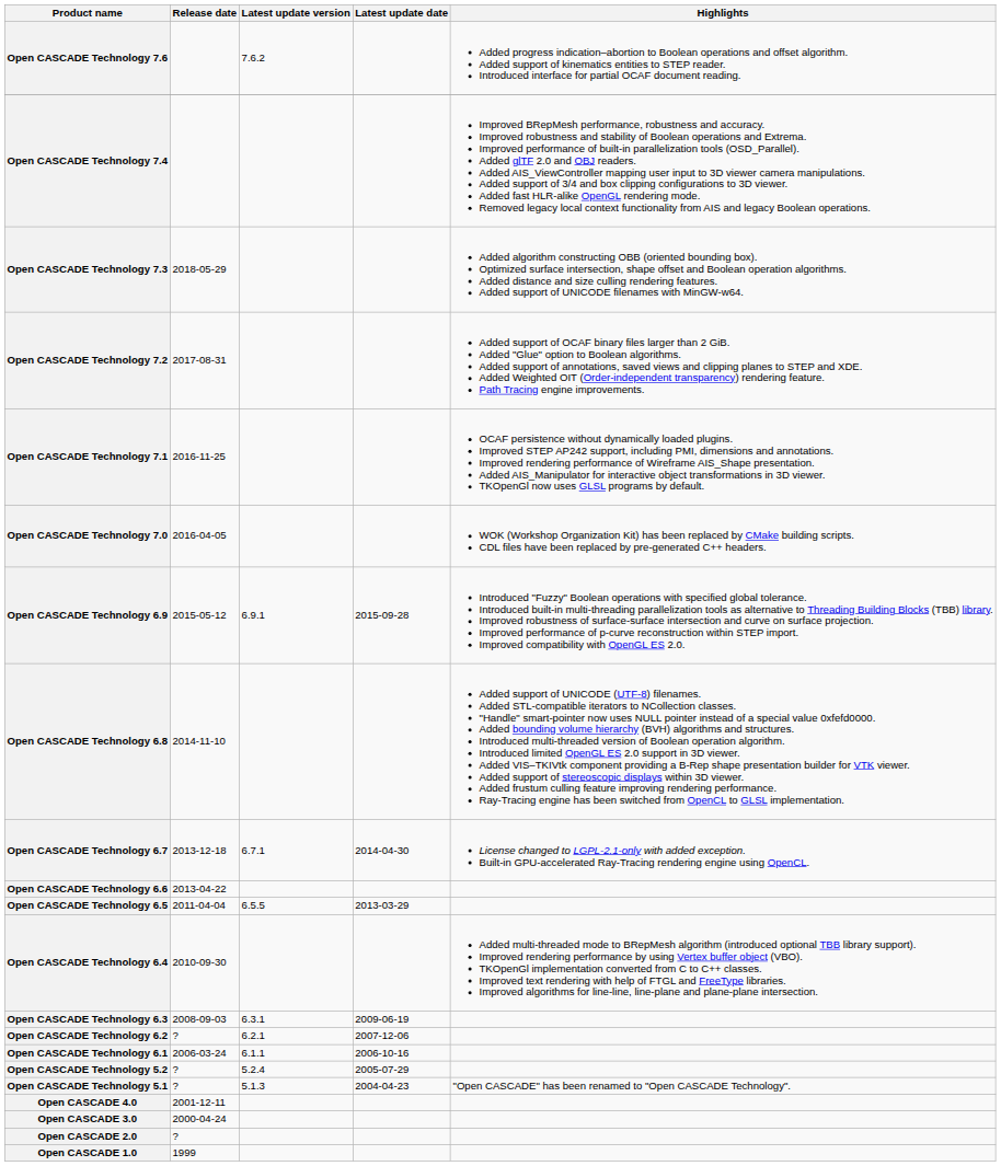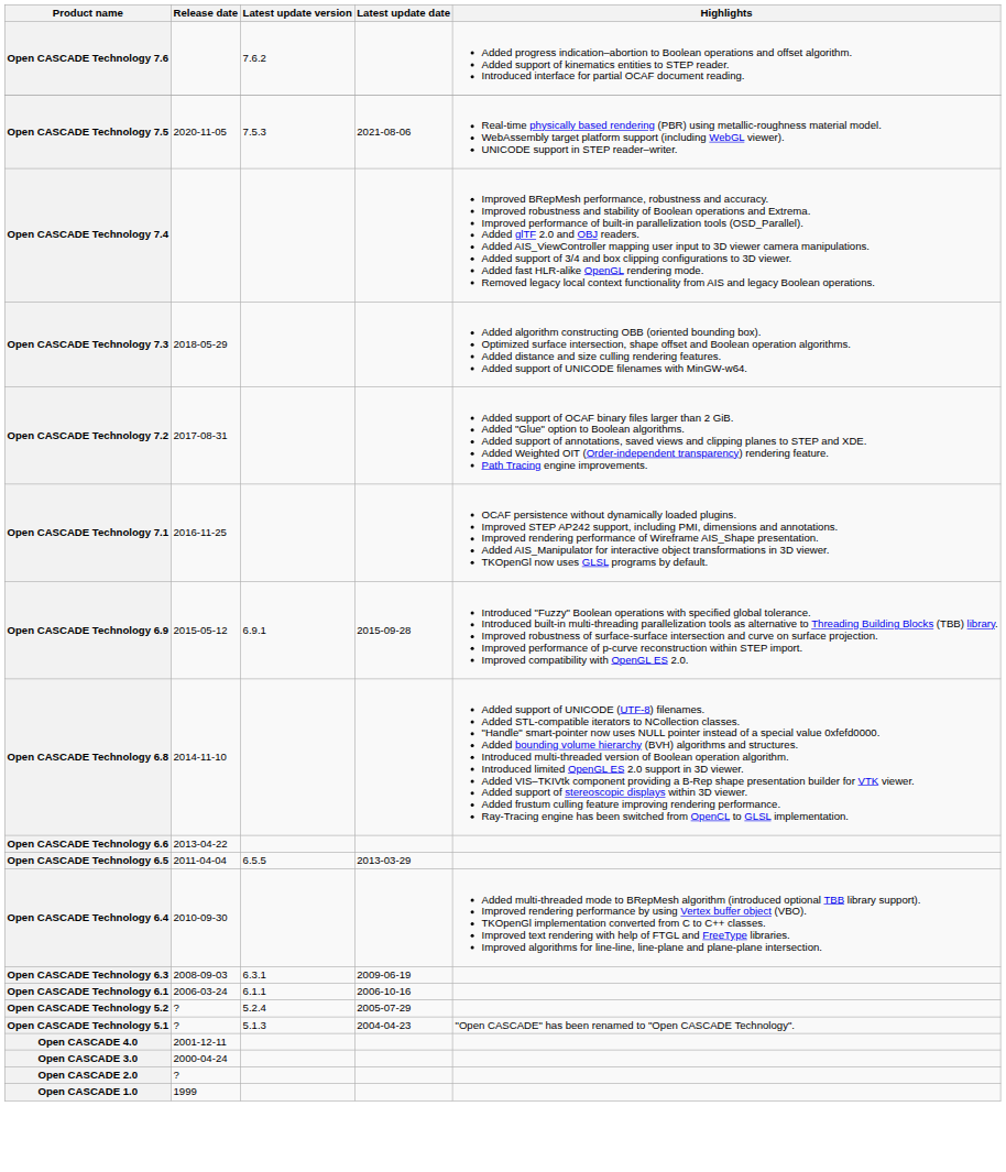 <table class="wikitable">
 <tr>
 <th>Product name</th>
 <th>Release date</th>
 <th>Latest update version</th>
 <th>Latest update date</th>
 <th>Highlights</th>
 </tr>
 <tr>
 <th>Open CASCADE Technology 7.6</th>
 <td></td>
 <td>7.6.2</td>
 <td></td>
 <td><br><ul><li>Added progress indication–abortion to Boolean operations and offset algorithm.</li><li>Added support of kinematics entities to STEP reader.</li><li>Introduced interface for partial OCAF document reading.</li></ul></td>
 </tr>
 <tr>
+</tr>
+<tr>
+<th>Open CASCADE Technology 7.5</th>
+<td>2020-11-05</td>
+<td>7.5.3</td>
+<td>2021-08-06</td>
+<td><br><ul><li>Real-time <a href='#'>physically based rendering</a> (PBR) using metallic-roughness material model.</li><li>WebAssembly target platform support (including <a href='#'>WebGL</a> viewer).</li><li>UNICODE support in STEP reader–writer.</li></ul></td>
 </tr>
 <tr>
 <th>Open CASCADE Technology 7.4</th>
 <td></td>
 <td></td>
 <td></td>
 <td><br><ul><li>Improved BRepMesh performance, robustness and accuracy.</li><li>Improved robustness and stability of Boolean operations and Extrema.</li><li>Improved performance of built-in parallelization tools (OSD_Parallel).</li><li>Added <a href='#'>glTF</a> 2.0 and <a href='#'>OBJ</a> readers.</li><li>Added AIS_ViewController mapping user input to 3D viewer camera manipulations.</li><li>Added support of 3/4 and box clipping configurations to 3D viewer.</li><li>Added fast HLR-alike <a href='#'>OpenGL</a> rendering mode.</li><li>Removed legacy local context functionality from AIS and legacy Boolean operations.</li></ul></td>
 </tr>
 <tr>
 <th>Open CASCADE Technology 7.3</th>
 <td>2018-05-29</td>
 <td></td>
 <td></td>
 <td><br><ul><li>Added algorithm constructing OBB (oriented bounding box).</li><li>Optimized surface intersection, shape offset and Boolean operation algorithms.</li><li>Added distance and size culling rendering features.</li><li>Added support of UNICODE filenames with MinGW-w64.</li></ul></td>
 </tr>
 <tr>
 <th>Open CASCADE Technology 7.2</th>
 <td>2017-08-31</td>
 <td></td>
 <td></td>
 <td><br><ul><li>Added support of OCAF binary files larger than 2 GiB.</li><li>Added "Glue" option to Boolean algorithms.</li><li>Added support of annotations, saved views and clipping planes to STEP and XDE.</li><li>Added Weighted OIT (<a href='#'>Order-independent transparency</a>) rendering feature.</li><li><a href='#'>Path Tracing</a> engine improvements.</li></ul></td>
 </tr>
 <tr>
 <th>Open CASCADE Technology 7.1</th>
 <td>2016-11-25</td>
 <td></td>
 <td></td>
 <td><br><ul><li>OCAF persistence without dynamically loaded plugins.</li><li>Improved STEP AP242 support, including PMI, dimensions and annotations.</li><li>Improved rendering performance of Wireframe AIS_Shape presentation.</li><li>Added AIS_Manipulator for interactive object transformations in 3D viewer.</li><li>TKOpenGl now uses <a href='#'>GLSL</a> programs by default.</li></ul></td>
 </tr>
 <tr>
-<th>Open CASCADE Technology 7.0</th>
-<td>2016-04-05</td>
-<td></td>
-<td></td>
-<td><br><ul><li>WOK (Workshop Organization Kit) has been replaced by <a href='#'>CMake</a> building scripts.</li><li>CDL files have been replaced by pre-generated C++ headers.</li></ul></td>
-</tr>
-<tr>
 <th>Open CASCADE Technology 6.9</th>
 <td>2015-05-12</td>
 <td>6.9.1</td>
 <td>2015-09-28</td>
 <td><br><ul><li>Introduced "Fuzzy" Boolean operations with specified global tolerance.</li><li>Introduced built-in multi-threading parallelization tools as alternative to <a href='#'>Threading Building Blocks</a> (TBB) <a href='#'>library</a>.</li><li>Improved robustness of surface-surface intersection and curve on surface projection.</li><li>Improved performance of p-curve reconstruction within STEP import.</li><li>Improved compatibility with <a href='#'>OpenGL ES</a> 2.0.</li></ul></td>
 </tr>
 <tr>
 <th>Open CASCADE Technology 6.8</th>
 <td>2014-11-10</td>
 <td></td>
 <td></td>
 <td><br><ul><li>Added support of UNICODE (<a href='#'>UTF-8</a>) filenames.</li><li>Added STL-compatible iterators to NCollection classes.</li><li>"Handle" smart-pointer now uses NULL pointer instead of a special value 0xfefd0000.</li><li>Added <a href='#'>bounding volume hierarchy</a> (BVH) algorithms and structures.</li><li>Introduced multi-threaded version of Boolean operation algorithm.</li><li>Introduced limited <a href='#'>OpenGL ES</a> 2.0 support in 3D viewer.</li><li>Added VIS–TKIVtk component providing a B-Rep shape presentation builder for <a href='#'>VTK</a> viewer.</li><li>Added support of <a href='#'>stereoscopic displays</a> within 3D viewer.</li><li>Added frustum culling feature improving rendering performance.</li><li>Ray-Tracing engine has been switched from <a href='#'>OpenCL</a> to <a href='#'>GLSL</a> implementation.</li></ul></td>
-</tr>
-<tr>
-<th>Open CASCADE Technology 6.7</th>
-<td>2013-12-18</td>
-<td>6.7.1</td>
-<td>2014-04-30</td>
-<td><br><ul><li><em>License changed to <a href='#'>LGPL-2.1-only</a> with added exception.</em></li><li>Built-in GPU-accelerated Ray-Tracing rendering engine using <a href='#'>OpenCL</a>.</li></ul></td>
 </tr>
 <tr>
 <th>Open CASCADE Technology 6.6</th>
 <td>2013-04-22</td>
 <td></td>
 <td></td>
 <td></td>
 </tr>
 <tr>
 <th>Open CASCADE Technology 6.5</th>
 <td>2011-04-04</td>
 <td>6.5.5</td>
 <td>2013-03-29</td>
 <td></td>
 </tr>
 <tr>
 <th>Open CASCADE Technology 6.4</th>
 <td>2010-09-30</td>
 <td></td>
 <td></td>
 <td><br><ul><li>Added multi-threaded mode to BRepMesh algorithm (introduced optional <a href='#'>TBB</a> library support).</li><li>Improved rendering performance by using <a href='#'>Vertex buffer object</a> (VBO).</li><li>TKOpenGl implementation converted from C to C++ classes.</li><li>Improved text rendering with help of FTGL and <a href='#'>FreeType</a> libraries.</li><li>Improved algorithms for line-line, line-plane and plane-plane intersection.</li></ul></td>
 </tr>
 <tr>
 <th>Open CASCADE Technology 6.3</th>
 <td>2008-09-03</td>
 <td>6.3.1</td>
 <td>2009-06-19</td>
-<td></td>
-</tr>
-<tr>
-<th>Open CASCADE Technology 6.2</th>
-<td>?</td>
-<td>6.2.1</td>
-<td>2007-12-06</td>
 <td></td>
 </tr>
 <tr>
 <th>Open CASCADE Technology 6.1</th>
 <td>2006-03-24</td>
 <td>6.1.1</td>
 <td>2006-10-16</td>
 <td></td>
 </tr>
 <tr>
 <th>Open CASCADE Technology 5.2</th>
 <td>?</td>
 <td>5.2.4</td>
 <td>2005-07-29</td>
 <td></td>
 </tr>
 <tr>
 <th>Open CASCADE Technology 5.1</th>
 <td>?</td>
 <td>5.1.3</td>
 <td>2004-04-23</td>
 <td>"Open CASCADE" has been renamed to "Open CASCADE Technology".</td>
 </tr>
 <tr>
 <th>Open CASCADE 4.0</th>
 <td>2001-12-11</td>
 <td></td>
 <td></td>
 <td></td>
 </tr>
 <tr>
 <th>Open CASCADE 3.0</th>
 <td>2000-04-24</td>
 <td></td>
 <td></td>
 <td></td>
 </tr>
 <tr>
 <th>Open CASCADE 2.0</th>
 <td>?</td>
 <td></td>
 <td></td>
 <td></td>
 </tr>
 <tr>
 <th>Open CASCADE 1.0</th>
 <td>1999</td>
 <td></td>
 <td></td>
 <td></td>
 </tr>
 </table>
